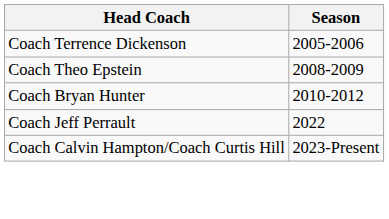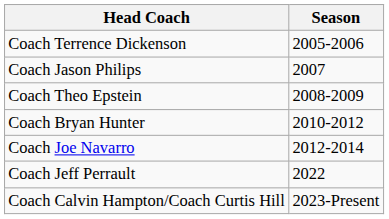 <table class="wikitable">
 <tr>
 <th>Head Coach</th>
 <th>Season</th>
 </tr>
 <tr>
 <td>Coach Terrence Dickenson</td>
 <td>2005-2006</td>
 </tr>
 <tr>
+<td>Coach Jason Philips</td>
+<td>2007</td>
+</tr>
+<tr>
 <td>Coach Theo Epstein</td>
 <td>2008-2009</td>
 </tr>
 <tr>
 <td>Coach Bryan Hunter</td>
 <td>2010-2012</td>
+</tr>
+<tr>
+<td>Coach <a href='#'>Joe Navarro</a></td>
+<td>2012-2014</td>
 </tr>
 <tr>
 <td>Coach Jeff Perrault</td>
 <td>2022</td>
 </tr>
 <tr 2023 Coach Mary Stade Coach Calvin Hampton Coach Curtis Hill>
 <td>Coach Calvin Hampton/Coach Curtis Hill</td>
 <td>2023-Present</td>
 </tr>
 </table>
